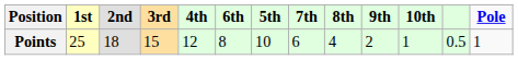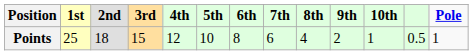 <table class="wikitable" style="font-size: 85% style="text-align:center">
 <tr>
 <th>Position</th>
 <td style="background:#ffffbf;"> <strong>1st</strong> </td>
 <td style="background:#dfdfdf;"> <strong>2nd</strong> </td>
 <td style="background:#ffdf9f;"> <strong>3rd</strong> </td>
 <td style="background:#dfffdf;"> <strong>4th</strong> </td>
+<td style="background:#dfffdf;"> <strong>5th</strong> </td>
 <td style="background:#dfffdf;"> <strong>6th</strong> </td>
-<td style="background:#dfffdf;"> <strong>5th</strong> </td>
 <td style="background:#dfffdf;"> <strong>7th</strong> </td>
 <td style="background:#dfffdf;"> <strong>8th</strong> </td>
 <td style="background:#dfffdf;"> <strong>9th</strong> </td>
 <td style="background:#dfffdf;"> <strong>10th</strong> </td>
 <th style="background:#dfffdf;"></th>
 <td> <strong><a href='#'>Pole</a></strong> </td>
 </tr>
 <tr>
 <th>Points</th>
 <td style="background:#FFFFBF;">25</td>
 <td style="background:#DFDFDF;">18</td>
 <td style="background:#FFDF9F;">15</td>
 <td style="background:#DFFFDF;">12</td>
+<td style="background:#DFFFDF;">10</td>
 <td style="background:#DFFFDF;">8</td>
-<td style="background:#DFFFDF;">10</td>
 <td style="background:#DFFFDF;">6</td>
 <td style="background:#DFFFDF;">4</td>
 <td style="background:#DFFFDF;">2</td>
 <td style="background:#DFFFDF;">1</td>
 <td style="background:#DFFFDF;">0.5</td>
 <td>1</td>
 </tr>
 </table>
